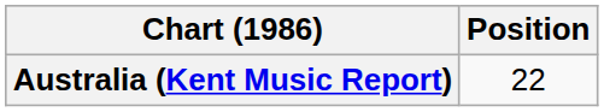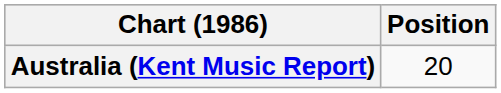 <table class="wikitable sortable plainrowheaders" style="text-align:center">
 <tr>
 <th scope="col">Chart (1986)</th>
 <th scope="col">Position</th>
 </tr>
 <tr>
 <th scope="row">Australia (<a href='#'>Kent Music Report</a>)</th>
-<td align="center">22</td>
+<td align="center">20</td>
 </tr>
 </table>
